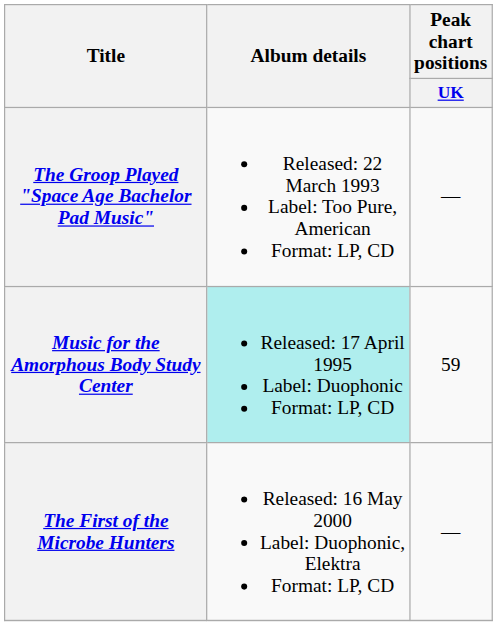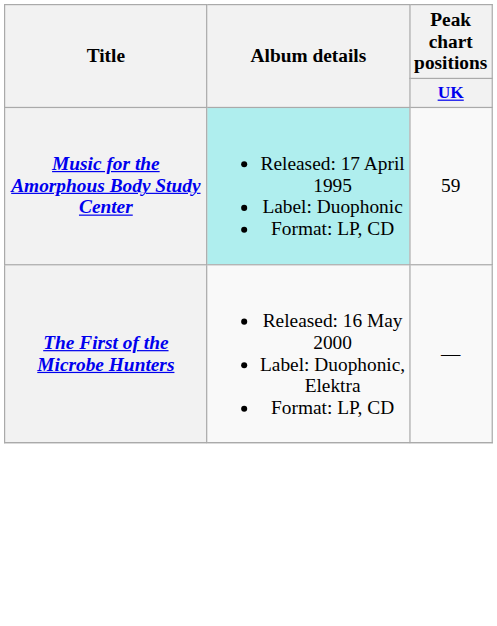 <table class="wikitable plainrowheaders" style="text-align:center;">
 <tr>
 <th scope="col" rowspan="2" style="width:10em;">Title</th>
 <th scope="col" rowspan="2" style="width:10em;">Album details</th>
 <th scope="col" colspan="1">Peak<br>chart<br>positions</th>
 </tr>
 <tr>
 <th scope="col" style="width:2.5em;font-size:90%;"><a href='#'>UK</a><br></th>
-</tr>
-<tr>
-<th scope="row"><em><a href='#'>The Groop Played "Space Age Bachelor Pad Music"</a></em></th>
-<td><br><ul><li>Released: 22 March 1993</li><li>Label: Too Pure, American</li><li>Format: LP, CD</li></ul></td>
-<td>—</td>
 </tr>
 <tr>
 <th scope="row"><em><a href='#'>Music for the Amorphous Body Study Center</a></em></th>
 <td style="background: paleturquoise;"><br><ul><li>Released: 17 April 1995</li><li>Label: Duophonic</li><li>Format: LP, CD</li></ul></td>
 <td>59</td>
 </tr>
 <tr>
 <th scope="row"><em><a href='#'>The First of the Microbe Hunters</a></em></th>
 <td><br><ul><li>Released: 16 May 2000</li><li>Label: Duophonic, Elektra</li><li>Format: LP, CD</li></ul></td>
 <td>—</td>
 </tr>
 <tr>
 </tr>
 </table>
